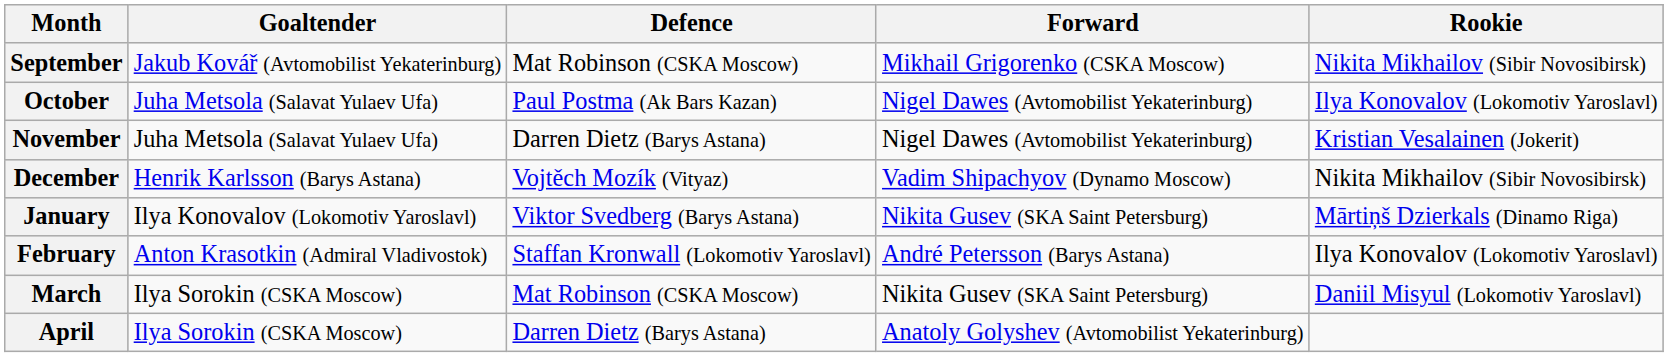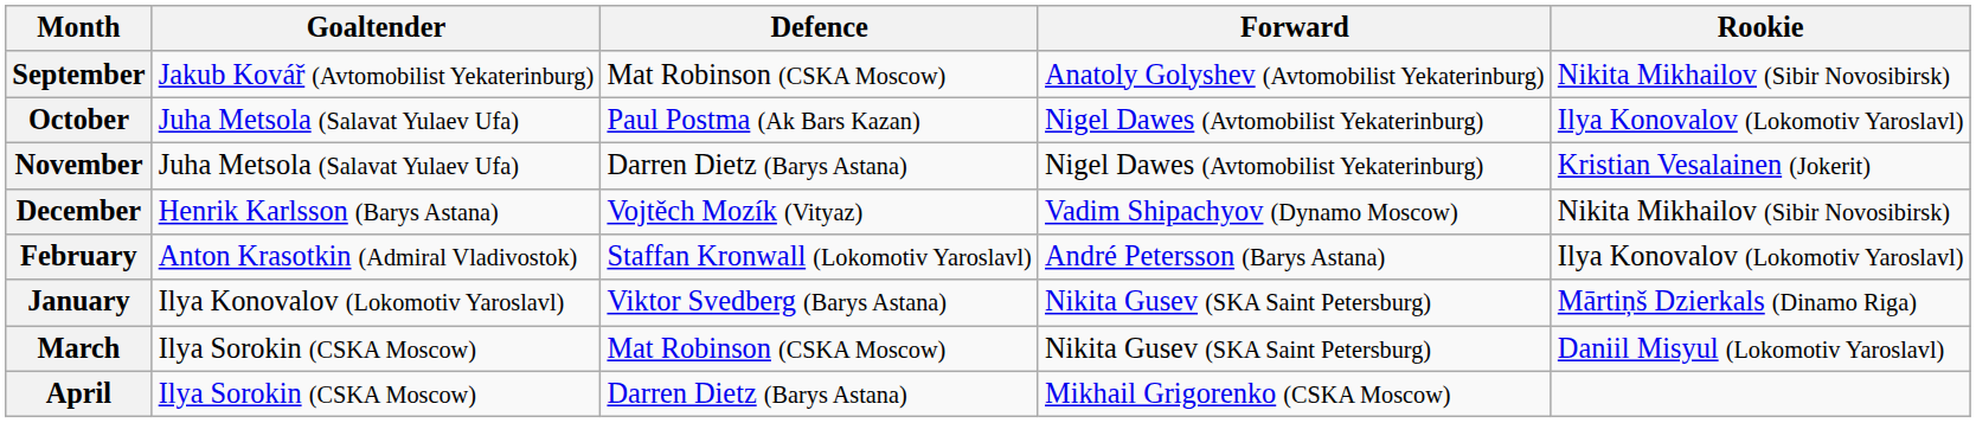 <table class="wikitable" style="text-align:left;">
 <tr>
 <th>Month</th>
 <th>Goaltender</th>
 <th>Defence</th>
 <th>Forward</th>
 <th>Rookie</th>
 </tr>
 <tr>
 <th scope=row>September</th>
 <td> <a href='#'>Jakub Kovář</a> <small>(Avtomobilist Yekaterinburg)</small></td>
 <td> Mat Robinson <small>(CSKA Moscow)</small></td>
-<td> <a href='#'>Mikhail Grigorenko</a> <small>(CSKA Moscow)</small></td>
+<td> <a href='#'>Anatoly Golyshev</a> <small>(Avtomobilist Yekaterinburg)</small></td>
 <td> <a href='#'>Nikita Mikhailov</a> <small>(Sibir Novosibirsk)</small></td>
 </tr>
 <tr>
 <th scope=row>October</th>
 <td> <a href='#'>Juha Metsola</a> <small>(Salavat Yulaev Ufa)</small></td>
 <td> <a href='#'>Paul Postma</a> <small>(Ak Bars Kazan)</small></td>
 <td> <a href='#'>Nigel Dawes</a> <small>(Avtomobilist Yekaterinburg)</small></td>
 <td> <a href='#'>Ilya Konovalov</a> <small>(Lokomotiv Yaroslavl)</small></td>
 </tr>
 <tr>
 <th scope=row>November</th>
 <td> Juha Metsola <small>(Salavat Yulaev Ufa)</small></td>
 <td> Darren Dietz <small>(Barys Astana)</small></td>
 <td> Nigel Dawes <small>(Avtomobilist Yekaterinburg)</small></td>
 <td> <a href='#'>Kristian Vesalainen</a> <small>(Jokerit)</small></td>
 </tr>
 <tr>
 <th scope=row>December</th>
 <td> <a href='#'>Henrik Karlsson</a> <small>(Barys Astana)</small></td>
 <td> <a href='#'>Vojtěch Mozík</a> <small>(Vityaz)</small></td>
 <td> <a href='#'>Vadim Shipachyov</a> <small>(Dynamo Moscow)</small></td>
 <td> Nikita Mikhailov <small>(Sibir Novosibirsk)</small></td>
 </tr>
 <tr>
+<th scope=row>February</th>
+<td> <a href='#'>Anton Krasotkin</a> <small>(Admiral Vladivostok)</small></td>
+<td> <a href='#'>Staffan Kronwall</a> <small>(Lokomotiv Yaroslavl)</small></td>
+<td> <a href='#'>André Petersson</a> <small>(Barys Astana)</small></td>
+<td> Ilya Konovalov <small>(Lokomotiv Yaroslavl)</small></td>
+</tr>
+<tr>
 <th scope=row>January</th>
 <td> Ilya Konovalov <small>(Lokomotiv Yaroslavl)</small></td>
 <td> <a href='#'>Viktor Svedberg</a> <small>(Barys Astana)</small></td>
 <td> <a href='#'>Nikita Gusev</a> <small>(SKA Saint Petersburg)</small></td>
 <td> <a href='#'>Mārtiņš Dzierkals</a> <small>(Dinamo Riga)</small></td>
-</tr>
-<tr>
-<th scope=row>February</th>
-<td> <a href='#'>Anton Krasotkin</a> <small>(Admiral Vladivostok)</small></td>
-<td> <a href='#'>Staffan Kronwall</a> <small>(Lokomotiv Yaroslavl)</small></td>
-<td> <a href='#'>André Petersson</a> <small>(Barys Astana)</small></td>
-<td> Ilya Konovalov <small>(Lokomotiv Yaroslavl)</small></td>
 </tr>
 <tr>
 <th scope=row>March</th>
 <td> Ilya Sorokin <small>(CSKA Moscow)</small></td>
 <td> <a href='#'>Mat Robinson</a> <small>(CSKA Moscow)</small></td>
 <td> Nikita Gusev <small>(SKA Saint Petersburg)</small></td>
 <td> <a href='#'>Daniil Misyul</a> <small>(Lokomotiv Yaroslavl)</small></td>
 </tr>
 <tr>
 <th scope=row>April</th>
 <td> <a href='#'>Ilya Sorokin</a> <small>(CSKA Moscow)</small></td>
 <td> <a href='#'>Darren Dietz</a> <small>(Barys Astana)</small></td>
-<td> <a href='#'>Anatoly Golyshev</a> <small>(Avtomobilist Yekaterinburg)</small></td>
+<td> <a href='#'>Mikhail Grigorenko</a> <small>(CSKA Moscow)</small></td>
 <td></td>
 </tr>
 </table>
